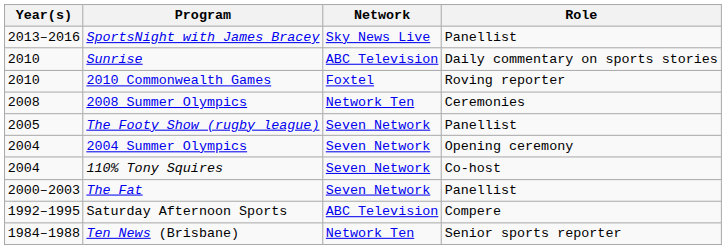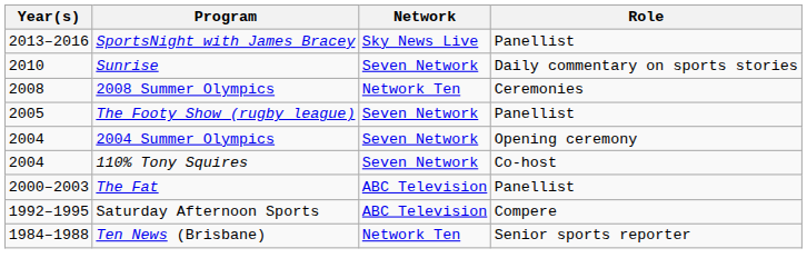 <table class="wikitable">
 <tr>
 <th>Year(s)</th>
 <th>Program</th>
 <th>Network</th>
 <th>Role</th>
 </tr>
 <tr>
 <td>2013–2016</td>
 <td><em><a href='#'>SportsNight with James Bracey</a></em></td>
 <td><a href='#'>Sky News Live</a></td>
 <td>Panellist</td>
 </tr>
 <tr>
 <td>2010</td>
 <td><em><a href='#'>Sunrise</a></em></td>
-<td><a href='#'>ABC Television</a></td>
+<td><a href='#'>Seven Network</a></td>
 <td>Daily commentary on sports stories</td>
-</tr>
-<tr>
-<td>2010</td>
-<td><a href='#'>2010 Commonwealth Games</a></td>
-<td><a href='#'>Foxtel</a></td>
-<td>Roving reporter</td>
 </tr>
 <tr>
 <td>2008</td>
 <td><a href='#'>2008 Summer Olympics</a></td>
 <td><a href='#'>Network Ten</a></td>
 <td>Ceremonies</td>
 </tr>
 <tr>
 <td>2005</td>
 <td><em><a href='#'>The Footy Show (rugby league)</a></em></td>
 <td><a href='#'>Seven Network</a></td>
 <td>Panellist</td>
 </tr>
 <tr>
 <td>2004</td>
 <td><a href='#'>2004 Summer Olympics</a></td>
 <td><a href='#'>Seven Network</a></td>
 <td>Opening ceremony</td>
 </tr>
 <tr>
 <td>2004</td>
 <td><em>110% Tony Squires</em></td>
 <td><a href='#'>Seven Network</a></td>
 <td>Co-host</td>
 </tr>
 <tr>
 <td>2000–2003</td>
 <td><em><a href='#'>The Fat</a></em></td>
-<td><a href='#'>Seven Network</a></td>
+<td><a href='#'>ABC Television</a></td>
 <td>Panellist</td>
 </tr>
 <tr>
 <td>1992–1995</td>
 <td>Saturday Afternoon Sports</td>
 <td><a href='#'>ABC Television</a></td>
 <td>Compere</td>
 </tr>
 <tr>
 <td>1984–1988</td>
 <td><em><a href='#'>Ten News</a></em> (Brisbane)</td>
 <td><a href='#'>Network Ten</a></td>
 <td>Senior sports reporter</td>
 </tr>
 </table>
